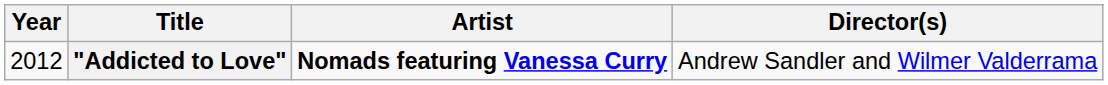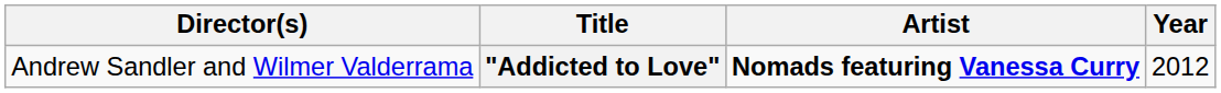 <table class="wikitable plainrowheaders" style="text-align:center;">
 <tr>
-<th scope="col">Year</th>
+<th scope="col">Director(s)</th>
 <th scope="col">Title</th>
 <th scope="col">Artist</th>
-<th scope="col">Director(s)</th>
+<th scope="col">Year</th>
 </tr>
 <tr>
-<td>2012</td>
+<td>Andrew Sandler and <a href='#'>Wilmer Valderrama</a></td>
 <th scope="row">"Addicted to Love"</th>
 <td><strong>Nomads featuring <a href='#'>Vanessa Curry</a></strong></td>
-<td>Andrew Sandler and <a href='#'>Wilmer Valderrama</a></td>
+<td>2012</td>
 </tr>
 </table>
